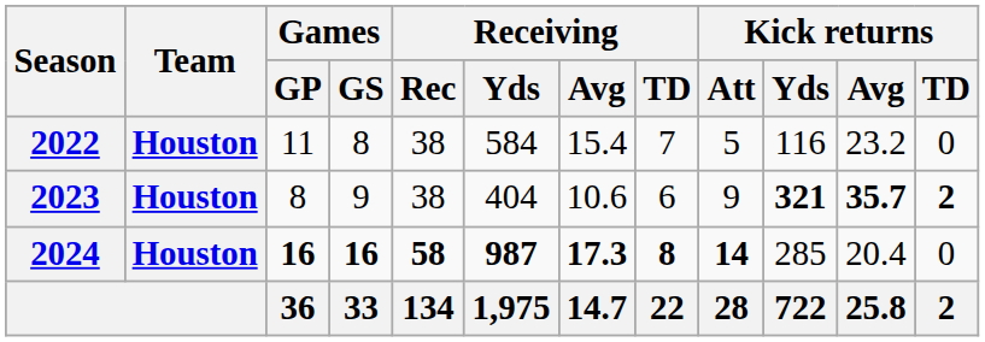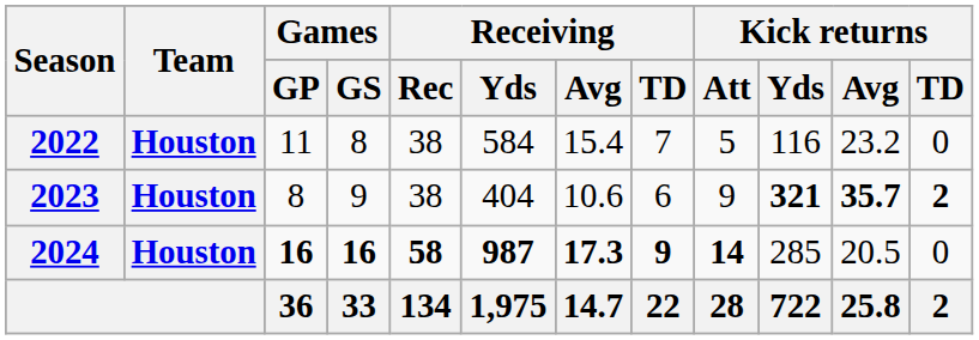 <table class="wikitable" style="text-align:center;">
 <tr>
 <th rowspan="2">Season</th>
 <th rowspan="2">Team</th>
 <th colspan="2">Games</th>
 <th colspan="4">Receiving</th>
 <th colspan="4">Kick returns</th>
 </tr>
 <tr>
 <th>GP</th>
 <th>GS</th>
 <th>Rec</th>
 <th>Yds</th>
 <th>Avg</th>
 <th>TD</th>
 <th>Att</th>
 <th>Yds</th>
 <th>Avg</th>
 <th>TD</th>
 </tr>
 <tr>
 <th><a href='#'>2022</a></th>
 <th><a href='#'>Houston</a></th>
 <td>11</td>
 <td>8</td>
 <td>38</td>
 <td>584</td>
 <td>15.4</td>
 <td>7</td>
 <td>5</td>
 <td>116</td>
 <td>23.2</td>
 <td>0</td>
 </tr>
 <tr>
 <th><a href='#'>2023</a></th>
 <th><a href='#'>Houston</a></th>
 <td>8</td>
 <td>9</td>
 <td>38</td>
 <td>404</td>
 <td>10.6</td>
 <td>6</td>
 <td>9</td>
 <td><strong>321</strong></td>
 <td><strong>35.7</strong></td>
 <td><strong>2</strong></td>
 </tr>
 <tr>
 <th><a href='#'>2024</a></th>
 <th><a href='#'>Houston</a></th>
 <td><strong>16</strong></td>
 <td><strong>16</strong></td>
 <td><strong>58</strong></td>
 <td><strong>987</strong></td>
 <td><strong>17.3</strong></td>
-<td><strong>8</strong></td>
+<td><strong>9</strong></td>
 <td><strong>14</strong></td>
 <td>285</td>
-<td>20.4</td>
+<td>20.5</td>
 <td>0</td>
 </tr>
 <tr>
 <th colspan="2"></th>
 <th>36</th>
 <th>33</th>
 <th>134</th>
 <th>1,975</th>
 <th>14.7</th>
 <th>22</th>
 <th>28</th>
 <th>722</th>
 <th>25.8</th>
 <th>2</th>
 </tr>
 </table>
